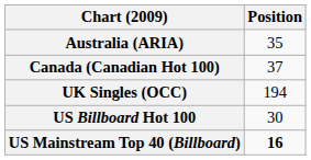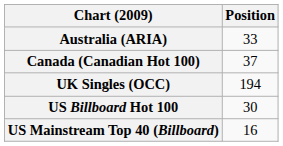 <table class="wikitable sortable plainrowheaders" style="text-align:center">
 <tr>
 <th scope="col">Chart (2009)</th>
 <th scope="col">Position</th>
 </tr>
 <tr>
 <th scope="row">Australia (ARIA)</th>
-<td>35</td>
+<td>33</td>
 </tr>
 <tr>
 <th scope="row">Canada (Canadian Hot 100)</th>
 <td>37</td>
 </tr>
 <tr>
 <th scope="row">UK Singles (OCC)</th>
 <td>194</td>
 </tr>
 <tr>
 <th scope="row">US <em>Billboard</em> Hot 100</th>
 <td>30</td>
 </tr>
 <tr>
 <th scope="row">US Mainstream Top 40 (<em>Billboard</em>)</th>
-<td><strong>16</strong></td>
+<td>16</td>
 </tr>
 </table>
